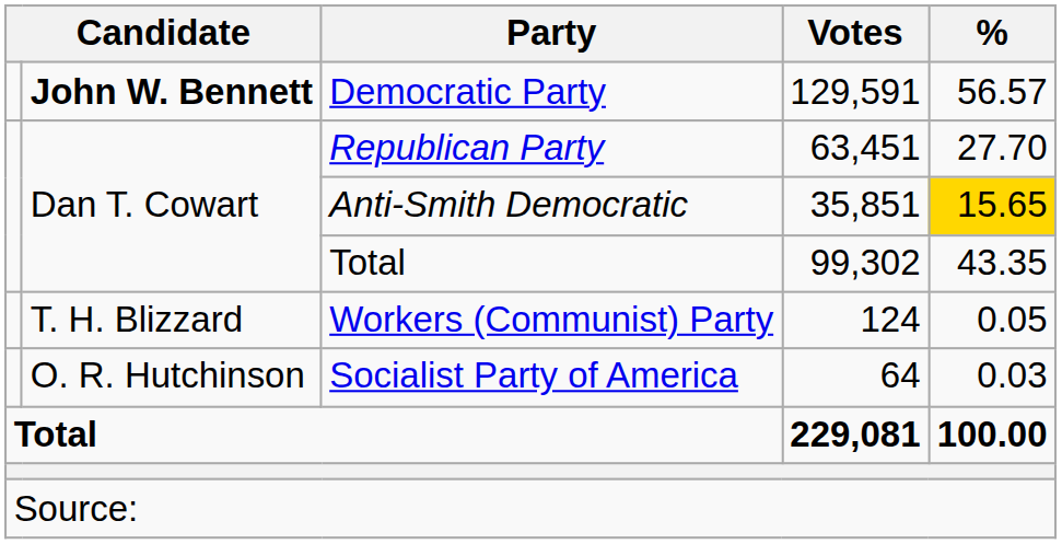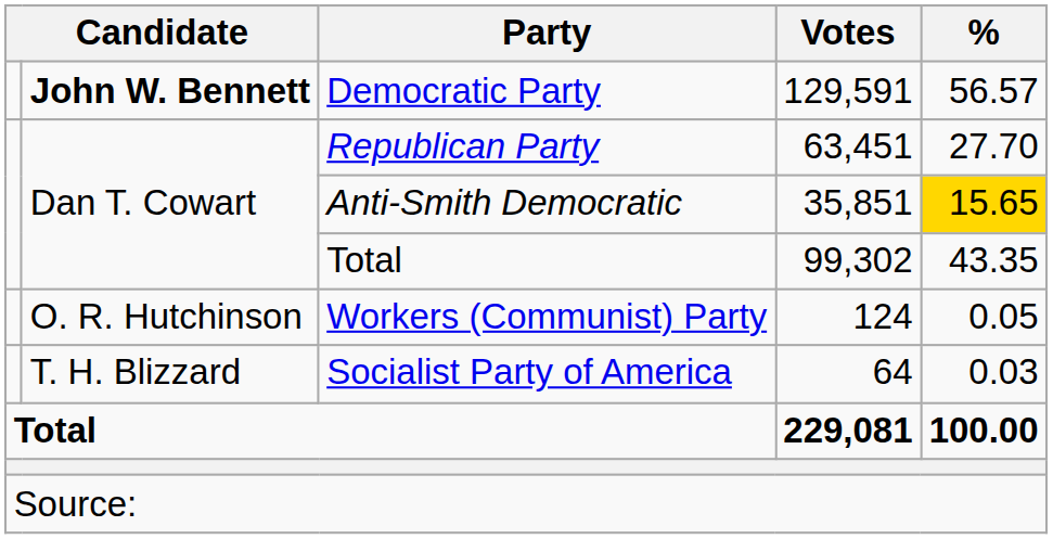 <table class="wikitable">
 <tr>
 <th colspan=2>Candidate</th>
 <th>Party</th>
 <th>Votes</th>
 <th>%</th>
 </tr>
 <tr>
 <td bgcolor=></td>
 <td><strong>John W. Bennett</strong></td>
 <td><a href='#'>Democratic Party</a></td>
 <td align=right>129,591</td>
 <td align=right>56.57</td>
 </tr>
 <tr>
 <td rowspan=3 bgcolor=></td>
 <td rowspan=3>Dan T. Cowart</td>
 <td><em><a href='#'>Republican Party</a></em></td>
 <td align=right>63,451</td>
 <td align=right>27.70</td>
 </tr>
 <tr>
 <td><em>Anti-Smith Democratic</em></td>
 <td align=right>35,851</td>
 <td align=right style="background: gold;">15.65</td>
 </tr>
 <tr>
 <td>Total</td>
 <td align=right>99,302</td>
 <td align=right>43.35</td>
 </tr>
 <tr>
 <td bgcolor=></td>
-<td>T. H. Blizzard</td>
+<td>O. R. Hutchinson</td>
 <td><a href='#'>Workers (Communist) Party</a></td>
 <td align=right>124</td>
 <td align=right>0.05</td>
 </tr>
 <tr>
 <td bgcolor=></td>
-<td>O. R. Hutchinson</td>
+<td>T. H. Blizzard</td>
 <td><a href='#'>Socialist Party of America</a></td>
 <td align=right>64</td>
 <td align=right>0.03</td>
 </tr>
 <tr style="font-weight:bold">
 <td colspan=3>Total</td>
 <td align=right>229,081</td>
 <td align=right>100.00</td>
 </tr>
 <tr>
 <th colspan=7></th>
 </tr>
 <tr>
 <td colspan=7>Source:</td>
 </tr>
 </table>
